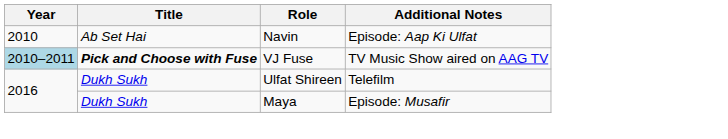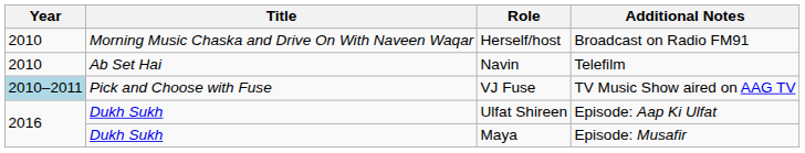 <table class="wikitable">
 <tr>
 <th>Year</th>
 <th>Title</th>
 <th>Role</th>
 <th>Additional  Notes</th>
 </tr>
 <tr>
 <td>2010</td>
+<td><em>Morning Music Chaska and Drive On With Naveen Waqar</em></td>
+<td>Herself/host</td>
+<td>Broadcast on Radio FM91</td>
+</tr>
+<tr>
+<td>2010</td>
 <td><em>Ab Set Hai </em></td>
 <td>Navin</td>
-<td>Episode: <em>Aap Ki Ulfat</em></td>
+<td>Telefilm</td>
 </tr>
 <tr>
 <td style="background: lightblue;">2010–2011</td>
-<td><strong><em>Pick and Choose with Fuse </em></strong></td>
+<td><em>Pick and Choose with Fuse </em></td>
 <td>VJ Fuse</td>
 <td>TV Music Show aired on <a href='#'>AAG TV</a></td>
 </tr>
 <tr>
 <td rowspan="2">2016</td>
 <td><em><a href='#'>Dukh Sukh</a></em></td>
 <td>Ulfat Shireen</td>
-<td>Telefilm</td>
+<td>Episode: <em>Aap Ki Ulfat</em></td>
 </tr>
 <tr>
 <td><em><a href='#'>Dukh Sukh</a></em></td>
 <td>Maya</td>
 <td>Episode: <em>Musafir</em></td>
 </tr>
 </table>
